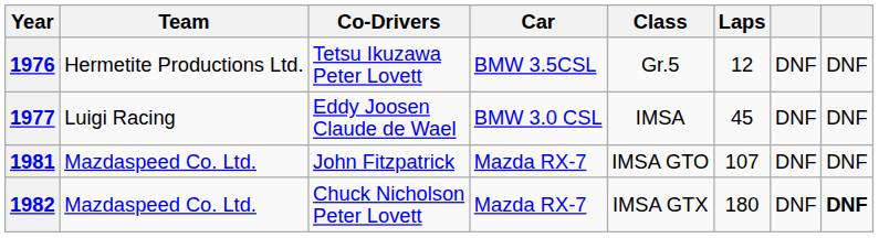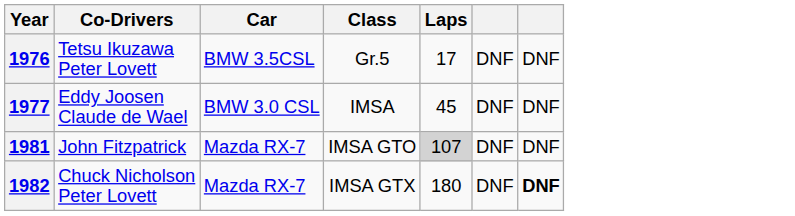 <table class="wikitable" style="text-align:center; font-size:90%">
 <tr>
 <th>Year</th>
-<th>Team</th>
 <th>Co-Drivers</th>
 <th>Car</th>
 <th>Class</th>
 <th>Laps</th>
 <th></th>
 <th></th>
 </tr>
 <tr>
 <th><a href='#'>1976</a></th>
-<td align="left"> Hermetite Productions Ltd.</td>
 <td align="left"> <a href='#'>Tetsu Ikuzawa</a><br> <a href='#'>Peter Lovett</a></td>
 <td align="left"><a href='#'>BMW 3.5CSL</a></td>
 <td>Gr.5</td>
-<td>12</td>
+<td>17</td>
 <td>DNF</td>
 <td>DNF</td>
 </tr>
 <tr>
 <th><a href='#'>1977</a></th>
-<td align="left"> Luigi Racing</td>
 <td align="left"> <a href='#'>Eddy Joosen</a><br> <a href='#'>Claude de Wael</a></td>
 <td align="left"><a href='#'>BMW 3.0 CSL</a></td>
 <td>IMSA</td>
 <td>45</td>
 <td>DNF</td>
 <td>DNF</td>
 </tr>
 <tr>
 <th><a href='#'>1981</a></th>
-<td align="left"> <a href='#'>Mazdaspeed Co. Ltd.</a></td>
 <td align="left"> <a href='#'>John Fitzpatrick</a></td>
 <td align="left"><a href='#'>Mazda RX-7</a></td>
 <td>IMSA GTO</td>
-<td>107</td>
+<td style="background: lightgrey;">107</td>
 <td>DNF</td>
 <td>DNF</td>
 </tr>
 <tr>
 <th><a href='#'>1982</a></th>
-<td align="left"> <a href='#'>Mazdaspeed Co. Ltd.</a></td>
 <td align="left"> <a href='#'>Chuck Nicholson</a><br> <a href='#'>Peter Lovett</a></td>
 <td align="left"><a href='#'>Mazda RX-7</a></td>
 <td>IMSA GTX</td>
 <td>180</td>
 <td>DNF</td>
 <td><strong>DNF</strong></td>
 </tr>
 </table>
